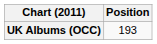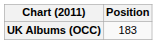 <table class="wikitable plainrowheaders" style="text-align:center">
 <tr>
 <th scope="col">Chart (2011)</th>
 <th scope="col">Position</th>
 </tr>
 <tr>
 <th scope="row">UK Albums (OCC)</th>
-<td>193</td>
+<td>183</td>
 </tr>
 </table>
